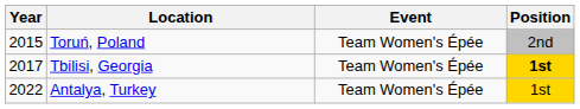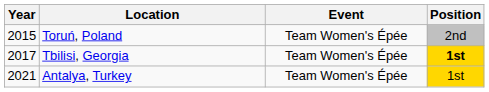 <table class="wikitable" style="text-align:center;">
 <tr>
 <th>Year</th>
 <th style="width:17em">Location</th>
 <th style="width:12em">Event</th>
 <th>Position</th>
 </tr>
 <tr>
 <td>2015</td>
 <td rowspan="1" align="left"> <a href='#'>Toruń</a>, <a href='#'>Poland</a></td>
 <td>Team Women's Épée</td>
 <td bgcolor="silver">2nd</td>
 </tr>
 <tr>
 <td>2017</td>
 <td rowspan="1" align="left"> <a href='#'>Tbilisi</a>, <a href='#'>Georgia</a></td>
 <td>Team Women's Épée</td>
 <td bgcolor="gold"><strong>1st</strong></td>
 </tr>
 <tr>
-<td>2022</td>
+<td>2021</td>
 <td rowspan="1" align="left"> <a href='#'>Antalya</a>, <a href='#'>Turkey</a></td>
 <td>Team Women's Épée</td>
 <td bgcolor="gold">1st</td>
 </tr>
 </table>
